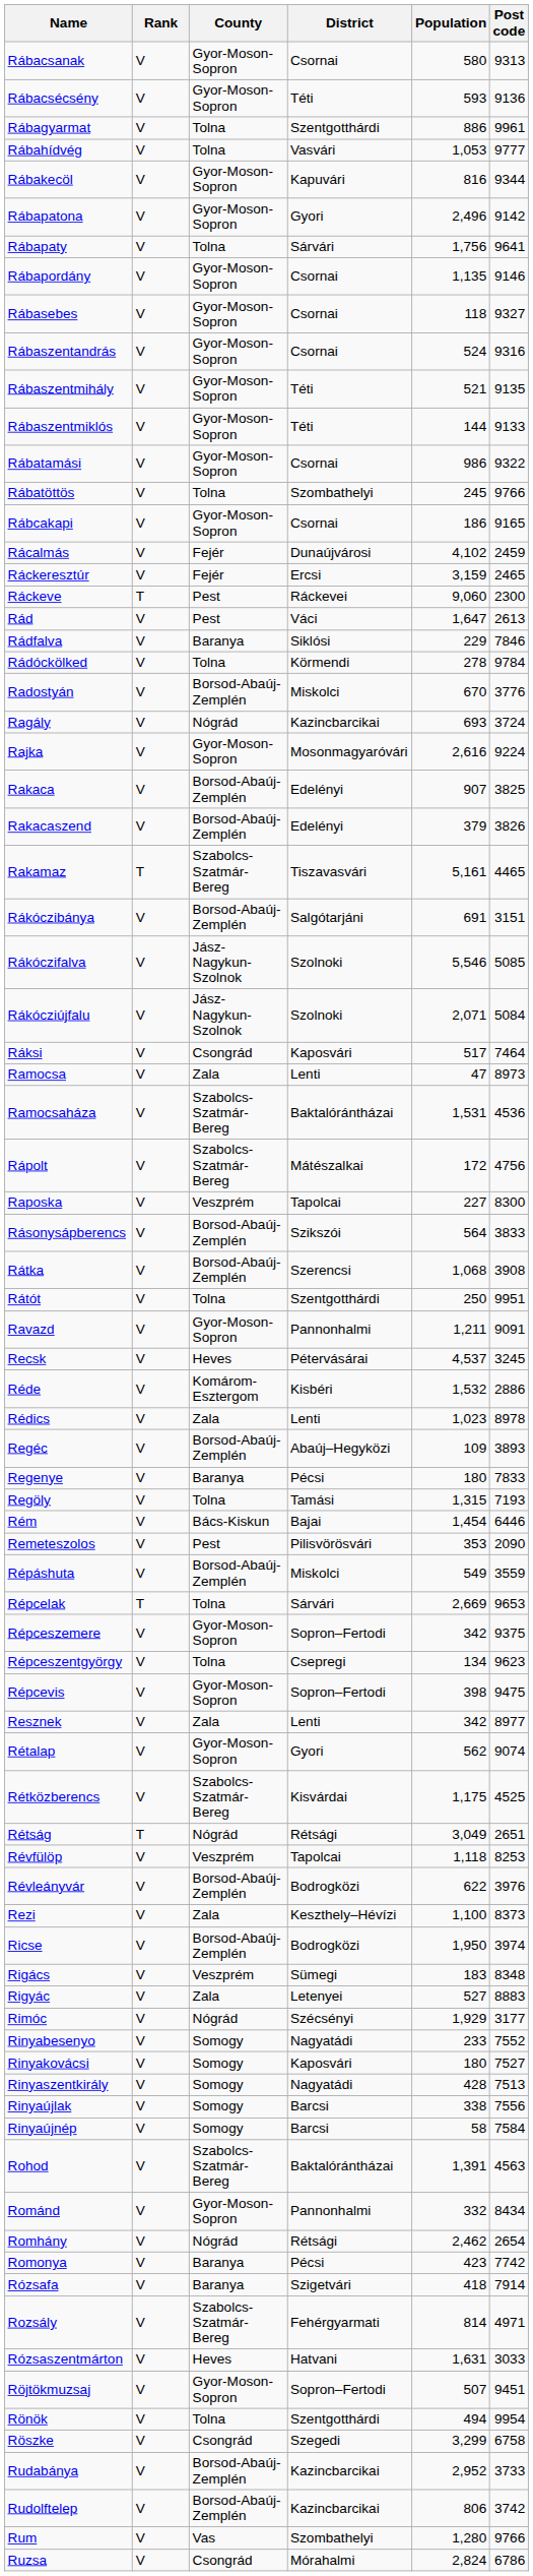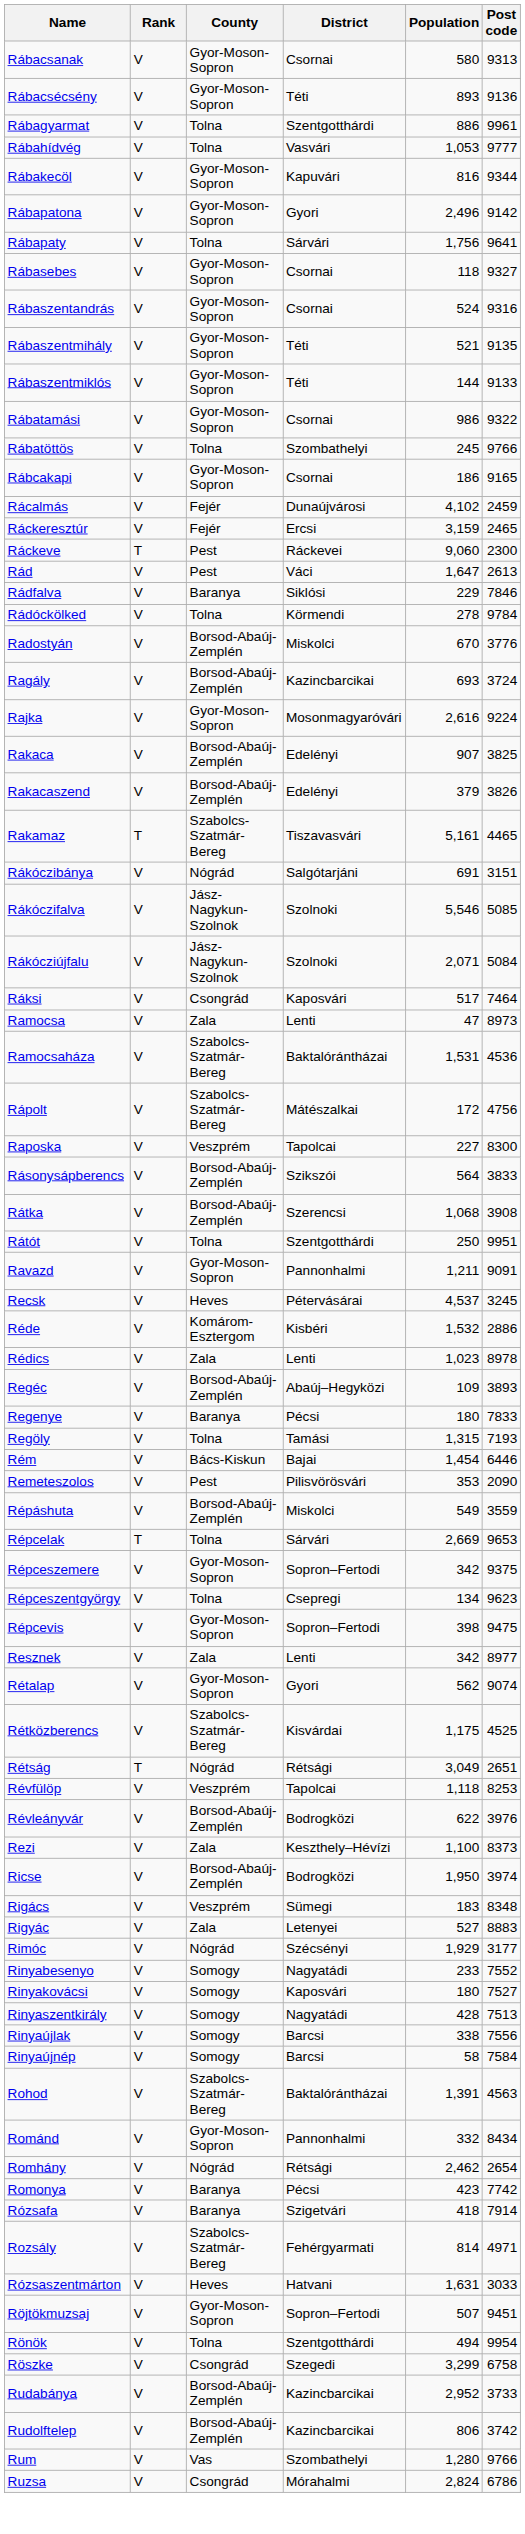 <table class=wikitable>
 <tr>
 <th width=150>Name</th>
 <th width=100>Rank</th>
 <th width=170>County</th>
 <th width=140>District</th>
 <th>Population</th>
 <th>Post code</th>
 </tr>
 <tr>
 <td><a href='#'>Rábacsanak</a></td>
 <td>V</td>
 <td>Gyor-Moson-Sopron</td>
 <td>Csornai</td>
 <td align=right>580</td>
 <td align=right>9313</td>
 </tr>
 <tr>
 <td><a href='#'>Rábacsécsény</a></td>
 <td>V</td>
 <td>Gyor-Moson-Sopron</td>
 <td>Téti</td>
-<td align=right>593</td>
+<td align=right>893</td>
 <td align=right>9136</td>
 </tr>
 <tr>
 <td><a href='#'>Rábagyarmat</a></td>
 <td>V</td>
 <td>Tolna</td>
 <td>Szentgotthárdi</td>
 <td align=right>886</td>
 <td align=right>9961</td>
 </tr>
 <tr>
 <td><a href='#'>Rábahídvég</a></td>
 <td>V</td>
 <td>Tolna</td>
 <td>Vasvári</td>
 <td align=right>1,053</td>
 <td align=right>9777</td>
 </tr>
 <tr>
 <td><a href='#'>Rábakecöl</a></td>
 <td>V</td>
 <td>Gyor-Moson-Sopron</td>
 <td>Kapuvári</td>
 <td align=right>816</td>
 <td align=right>9344</td>
 </tr>
 <tr>
 <td><a href='#'>Rábapatona</a></td>
 <td>V</td>
 <td>Gyor-Moson-Sopron</td>
 <td>Gyori</td>
 <td align=right>2,496</td>
 <td align=right>9142</td>
 </tr>
 <tr>
 <td><a href='#'>Rábapaty</a></td>
 <td>V</td>
 <td>Tolna</td>
 <td>Sárvári</td>
 <td align=right>1,756</td>
 <td align=right>9641</td>
-</tr>
-<tr>
-<td><a href='#'>Rábapordány</a></td>
-<td>V</td>
-<td>Gyor-Moson-Sopron</td>
-<td>Csornai</td>
-<td align=right>1,135</td>
-<td align=right>9146</td>
 </tr>
 <tr>
 <td><a href='#'>Rábasebes</a></td>
 <td>V</td>
 <td>Gyor-Moson-Sopron</td>
 <td>Csornai</td>
 <td align=right>118</td>
 <td align=right>9327</td>
 </tr>
 <tr>
 <td><a href='#'>Rábaszentandrás</a></td>
 <td>V</td>
 <td>Gyor-Moson-Sopron</td>
 <td>Csornai</td>
 <td align=right>524</td>
 <td align=right>9316</td>
 </tr>
 <tr>
 <td><a href='#'>Rábaszentmihály</a></td>
 <td>V</td>
 <td>Gyor-Moson-Sopron</td>
 <td>Téti</td>
 <td align=right>521</td>
 <td align=right>9135</td>
 </tr>
 <tr>
 <td><a href='#'>Rábaszentmiklós</a></td>
 <td>V</td>
 <td>Gyor-Moson-Sopron</td>
 <td>Téti</td>
 <td align=right>144</td>
 <td align=right>9133</td>
 </tr>
 <tr>
 <td><a href='#'>Rábatamási</a></td>
 <td>V</td>
 <td>Gyor-Moson-Sopron</td>
 <td>Csornai</td>
 <td align=right>986</td>
 <td align=right>9322</td>
 </tr>
 <tr>
 <td><a href='#'>Rábatöttös</a></td>
 <td>V</td>
 <td>Tolna</td>
 <td>Szombathelyi</td>
 <td align=right>245</td>
 <td align=right>9766</td>
 </tr>
 <tr>
 <td><a href='#'>Rábcakapi</a></td>
 <td>V</td>
 <td>Gyor-Moson-Sopron</td>
 <td>Csornai</td>
 <td align=right>186</td>
 <td align=right>9165</td>
 </tr>
 <tr>
 <td><a href='#'>Rácalmás</a></td>
 <td>V</td>
 <td>Fejér</td>
 <td>Dunaújvárosi</td>
 <td align=right>4,102</td>
 <td align=right>2459</td>
 </tr>
 <tr>
 <td><a href='#'>Ráckeresztúr</a></td>
 <td>V</td>
 <td>Fejér</td>
 <td>Ercsi</td>
 <td align=right>3,159</td>
 <td align=right>2465</td>
 </tr>
 <tr>
 <td><a href='#'>Ráckeve</a></td>
 <td>T</td>
 <td>Pest</td>
 <td>Ráckevei</td>
 <td align=right>9,060</td>
 <td align=right>2300</td>
 </tr>
 <tr>
 <td><a href='#'>Rád</a></td>
 <td>V</td>
 <td>Pest</td>
 <td>Váci</td>
 <td align=right>1,647</td>
 <td align=right>2613</td>
 </tr>
 <tr>
 <td><a href='#'>Rádfalva</a></td>
 <td>V</td>
 <td>Baranya</td>
 <td>Siklósi</td>
 <td align=right>229</td>
 <td align=right>7846</td>
 </tr>
 <tr>
 <td><a href='#'>Rádóckölked</a></td>
 <td>V</td>
 <td>Tolna</td>
 <td>Körmendi</td>
 <td align=right>278</td>
 <td align=right>9784</td>
 </tr>
 <tr>
 <td><a href='#'>Radostyán</a></td>
 <td>V</td>
 <td>Borsod-Abaúj-Zemplén</td>
 <td>Miskolci</td>
 <td align=right>670</td>
 <td align=right>3776</td>
 </tr>
 <tr>
 <td><a href='#'>Ragály</a></td>
 <td>V</td>
-<td>Nógrád</td>
+<td>Borsod-Abaúj-Zemplén</td>
 <td>Kazincbarcikai</td>
 <td align=right>693</td>
 <td align=right>3724</td>
 </tr>
 <tr>
 <td><a href='#'>Rajka</a></td>
 <td>V</td>
 <td>Gyor-Moson-Sopron</td>
 <td>Mosonmagyaróvári</td>
 <td align=right>2,616</td>
 <td align=right>9224</td>
 </tr>
 <tr>
 <td><a href='#'>Rakaca</a></td>
 <td>V</td>
 <td>Borsod-Abaúj-Zemplén</td>
 <td>Edelényi</td>
 <td align=right>907</td>
 <td align=right>3825</td>
 </tr>
 <tr>
 <td><a href='#'>Rakacaszend</a></td>
 <td>V</td>
 <td>Borsod-Abaúj-Zemplén</td>
 <td>Edelényi</td>
 <td align=right>379</td>
 <td align=right>3826</td>
 </tr>
 <tr>
 <td><a href='#'>Rakamaz</a></td>
 <td>T</td>
 <td>Szabolcs-Szatmár-Bereg</td>
 <td>Tiszavasvári</td>
 <td align=right>5,161</td>
 <td align=right>4465</td>
 </tr>
 <tr>
 <td><a href='#'>Rákóczibánya</a></td>
 <td>V</td>
-<td>Borsod-Abaúj-Zemplén</td>
+<td>Nógrád</td>
 <td>Salgótarjáni</td>
 <td align=right>691</td>
 <td align=right>3151</td>
 </tr>
 <tr>
 <td><a href='#'>Rákóczifalva</a></td>
 <td>V</td>
 <td>Jász-Nagykun-Szolnok</td>
 <td>Szolnoki</td>
 <td align=right>5,546</td>
 <td align=right>5085</td>
 </tr>
 <tr>
 <td><a href='#'>Rákócziújfalu</a></td>
 <td>V</td>
 <td>Jász-Nagykun-Szolnok</td>
 <td>Szolnoki</td>
 <td align=right>2,071</td>
 <td align=right>5084</td>
 </tr>
 <tr>
 <td><a href='#'>Ráksi</a></td>
 <td>V</td>
 <td>Csongrád</td>
 <td>Kaposvári</td>
 <td align=right>517</td>
 <td align=right>7464</td>
 </tr>
 <tr>
 <td><a href='#'>Ramocsa</a></td>
 <td>V</td>
 <td>Zala</td>
 <td>Lenti</td>
 <td align=right>47</td>
 <td align=right>8973</td>
 </tr>
 <tr>
 <td><a href='#'>Ramocsaháza</a></td>
 <td>V</td>
 <td>Szabolcs-Szatmár-Bereg</td>
 <td>Baktalórántházai</td>
 <td align=right>1,531</td>
 <td align=right>4536</td>
 </tr>
 <tr>
 <td><a href='#'>Rápolt</a></td>
 <td>V</td>
 <td>Szabolcs-Szatmár-Bereg</td>
 <td>Mátészalkai</td>
 <td align=right>172</td>
 <td align=right>4756</td>
 </tr>
 <tr>
 <td><a href='#'>Raposka</a></td>
 <td>V</td>
 <td>Veszprém</td>
 <td>Tapolcai</td>
 <td align=right>227</td>
 <td align=right>8300</td>
 </tr>
 <tr>
 <td><a href='#'>Rásonysápberencs</a></td>
 <td>V</td>
 <td>Borsod-Abaúj-Zemplén</td>
 <td>Szikszói</td>
 <td align=right>564</td>
 <td align=right>3833</td>
 </tr>
 <tr>
 <td><a href='#'>Rátka</a></td>
 <td>V</td>
 <td>Borsod-Abaúj-Zemplén</td>
 <td>Szerencsi</td>
 <td align=right>1,068</td>
 <td align=right>3908</td>
 </tr>
 <tr>
 <td><a href='#'>Rátót</a></td>
 <td>V</td>
 <td>Tolna</td>
 <td>Szentgotthárdi</td>
 <td align=right>250</td>
 <td align=right>9951</td>
 </tr>
 <tr>
 <td><a href='#'>Ravazd</a></td>
 <td>V</td>
 <td>Gyor-Moson-Sopron</td>
 <td>Pannonhalmi</td>
 <td align=right>1,211</td>
 <td align=right>9091</td>
 </tr>
 <tr>
 <td><a href='#'>Recsk</a></td>
 <td>V</td>
 <td>Heves</td>
 <td>Pétervásárai</td>
 <td align=right>4,537</td>
 <td align=right>3245</td>
 </tr>
 <tr>
 <td><a href='#'>Réde</a></td>
 <td>V</td>
 <td>Komárom-Esztergom</td>
 <td>Kisbéri</td>
 <td align=right>1,532</td>
 <td align=right>2886</td>
 </tr>
 <tr>
 <td><a href='#'>Rédics</a></td>
 <td>V</td>
 <td>Zala</td>
 <td>Lenti</td>
 <td align=right>1,023</td>
 <td align=right>8978</td>
 </tr>
 <tr>
 <td><a href='#'>Regéc</a></td>
 <td>V</td>
 <td>Borsod-Abaúj-Zemplén</td>
 <td>Abaúj–Hegyközi</td>
 <td align=right>109</td>
 <td align=right>3893</td>
 </tr>
 <tr>
 <td><a href='#'>Regenye</a></td>
 <td>V</td>
 <td>Baranya</td>
 <td>Pécsi</td>
 <td align=right>180</td>
 <td align=right>7833</td>
 </tr>
 <tr>
 <td><a href='#'>Regöly</a></td>
 <td>V</td>
 <td>Tolna</td>
 <td>Tamási</td>
 <td align=right>1,315</td>
 <td align=right>7193</td>
 </tr>
 <tr>
 <td><a href='#'>Rém</a></td>
 <td>V</td>
 <td>Bács-Kiskun</td>
 <td>Bajai</td>
 <td align=right>1,454</td>
 <td align=right>6446</td>
 </tr>
 <tr>
 <td><a href='#'>Remeteszolos</a></td>
 <td>V</td>
 <td>Pest</td>
 <td>Pilisvörösvári</td>
 <td align=right>353</td>
 <td align=right>2090</td>
 </tr>
 <tr>
 <td><a href='#'>Répáshuta</a></td>
 <td>V</td>
 <td>Borsod-Abaúj-Zemplén</td>
 <td>Miskolci</td>
 <td align=right>549</td>
 <td align=right>3559</td>
 </tr>
 <tr>
 <td><a href='#'>Répcelak</a></td>
 <td>T</td>
 <td>Tolna</td>
 <td>Sárvári</td>
 <td align=right>2,669</td>
 <td align=right>9653</td>
 </tr>
 <tr>
 <td><a href='#'>Répceszemere</a></td>
 <td>V</td>
 <td>Gyor-Moson-Sopron</td>
 <td>Sopron–Fertodi</td>
 <td align=right>342</td>
 <td align=right>9375</td>
 </tr>
 <tr>
 <td><a href='#'>Répceszentgyörgy</a></td>
 <td>V</td>
 <td>Tolna</td>
 <td>Csepregi</td>
 <td align=right>134</td>
 <td align=right>9623</td>
 </tr>
 <tr>
 <td><a href='#'>Répcevis</a></td>
 <td>V</td>
 <td>Gyor-Moson-Sopron</td>
 <td>Sopron–Fertodi</td>
 <td align=right>398</td>
 <td align=right>9475</td>
 </tr>
 <tr>
 <td><a href='#'>Resznek</a></td>
 <td>V</td>
 <td>Zala</td>
 <td>Lenti</td>
 <td align=right>342</td>
 <td align=right>8977</td>
 </tr>
 <tr>
 <td><a href='#'>Rétalap</a></td>
 <td>V</td>
 <td>Gyor-Moson-Sopron</td>
 <td>Gyori</td>
 <td align=right>562</td>
 <td align=right>9074</td>
 </tr>
 <tr>
 <td><a href='#'>Rétközberencs</a></td>
 <td>V</td>
 <td>Szabolcs-Szatmár-Bereg</td>
 <td>Kisvárdai</td>
 <td align=right>1,175</td>
 <td align=right>4525</td>
 </tr>
 <tr>
 <td><a href='#'>Rétság</a></td>
 <td>T</td>
 <td>Nógrád</td>
 <td>Rétsági</td>
 <td align=right>3,049</td>
 <td align=right>2651</td>
 </tr>
 <tr>
 <td><a href='#'>Révfülöp</a></td>
 <td>V</td>
 <td>Veszprém</td>
 <td>Tapolcai</td>
 <td align=right>1,118</td>
 <td align=right>8253</td>
 </tr>
 <tr>
 <td><a href='#'>Révleányvár</a></td>
 <td>V</td>
 <td>Borsod-Abaúj-Zemplén</td>
 <td>Bodrogközi</td>
 <td align=right>622</td>
 <td align=right>3976</td>
 </tr>
 <tr>
 <td><a href='#'>Rezi</a></td>
 <td>V</td>
 <td>Zala</td>
 <td>Keszthely–Hévízi</td>
 <td align=right>1,100</td>
 <td align=right>8373</td>
 </tr>
 <tr>
 <td><a href='#'>Ricse</a></td>
 <td>V</td>
 <td>Borsod-Abaúj-Zemplén</td>
 <td>Bodrogközi</td>
 <td align=right>1,950</td>
 <td align=right>3974</td>
 </tr>
 <tr>
 <td><a href='#'>Rigács</a></td>
 <td>V</td>
 <td>Veszprém</td>
 <td>Sümegi</td>
 <td align=right>183</td>
 <td align=right>8348</td>
 </tr>
 <tr>
 <td><a href='#'>Rigyác</a></td>
 <td>V</td>
 <td>Zala</td>
 <td>Letenyei</td>
 <td align=right>527</td>
 <td align=right>8883</td>
 </tr>
 <tr>
 <td><a href='#'>Rimóc</a></td>
 <td>V</td>
 <td>Nógrád</td>
 <td>Szécsényi</td>
 <td align=right>1,929</td>
 <td align=right>3177</td>
 </tr>
 <tr>
 <td><a href='#'>Rinyabesenyo</a></td>
 <td>V</td>
 <td>Somogy</td>
 <td>Nagyatádi</td>
 <td align=right>233</td>
 <td align=right>7552</td>
 </tr>
 <tr>
 <td><a href='#'>Rinyakovácsi</a></td>
 <td>V</td>
 <td>Somogy</td>
 <td>Kaposvári</td>
 <td align=right>180</td>
 <td align=right>7527</td>
 </tr>
 <tr>
 <td><a href='#'>Rinyaszentkirály</a></td>
 <td>V</td>
 <td>Somogy</td>
 <td>Nagyatádi</td>
 <td align=right>428</td>
 <td align=right>7513</td>
 </tr>
 <tr>
 <td><a href='#'>Rinyaújlak</a></td>
 <td>V</td>
 <td>Somogy</td>
 <td>Barcsi</td>
 <td align=right>338</td>
 <td align=right>7556</td>
 </tr>
 <tr>
 <td><a href='#'>Rinyaújnép</a></td>
 <td>V</td>
 <td>Somogy</td>
 <td>Barcsi</td>
 <td align=right>58</td>
 <td align=right>7584</td>
 </tr>
 <tr>
 <td><a href='#'>Rohod</a></td>
 <td>V</td>
 <td>Szabolcs-Szatmár-Bereg</td>
 <td>Baktalórántházai</td>
 <td align=right>1,391</td>
 <td align=right>4563</td>
 </tr>
 <tr>
 <td><a href='#'>Románd</a></td>
 <td>V</td>
 <td>Gyor-Moson-Sopron</td>
 <td>Pannonhalmi</td>
 <td align=right>332</td>
 <td align=right>8434</td>
 </tr>
 <tr>
 <td><a href='#'>Romhány</a></td>
 <td>V</td>
 <td>Nógrád</td>
 <td>Rétsági</td>
 <td align=right>2,462</td>
 <td align=right>2654</td>
 </tr>
 <tr>
 <td><a href='#'>Romonya</a></td>
 <td>V</td>
 <td>Baranya</td>
 <td>Pécsi</td>
 <td align=right>423</td>
 <td align=right>7742</td>
 </tr>
 <tr>
 <td><a href='#'>Rózsafa</a></td>
 <td>V</td>
 <td>Baranya</td>
 <td>Szigetvári</td>
 <td align=right>418</td>
 <td align=right>7914</td>
 </tr>
 <tr>
 <td><a href='#'>Rozsály</a></td>
 <td>V</td>
 <td>Szabolcs-Szatmár-Bereg</td>
 <td>Fehérgyarmati</td>
 <td align=right>814</td>
 <td align=right>4971</td>
 </tr>
 <tr>
 <td><a href='#'>Rózsaszentmárton</a></td>
 <td>V</td>
 <td>Heves</td>
 <td>Hatvani</td>
 <td align=right>1,631</td>
 <td align=right>3033</td>
 </tr>
 <tr>
 <td><a href='#'>Röjtökmuzsaj</a></td>
 <td>V</td>
 <td>Gyor-Moson-Sopron</td>
 <td>Sopron–Fertodi</td>
 <td align=right>507</td>
 <td align=right>9451</td>
 </tr>
 <tr>
 <td><a href='#'>Rönök</a></td>
 <td>V</td>
 <td>Tolna</td>
 <td>Szentgotthárdi</td>
 <td align=right>494</td>
 <td align=right>9954</td>
 </tr>
 <tr>
 <td><a href='#'>Röszke</a></td>
 <td>V</td>
 <td>Csongrád</td>
 <td>Szegedi</td>
 <td align=right>3,299</td>
 <td align=right>6758</td>
 </tr>
 <tr>
 <td><a href='#'>Rudabánya</a></td>
 <td>V</td>
 <td>Borsod-Abaúj-Zemplén</td>
 <td>Kazincbarcikai</td>
 <td align=right>2,952</td>
 <td align=right>3733</td>
 </tr>
 <tr>
 <td><a href='#'>Rudolftelep</a></td>
 <td>V</td>
 <td>Borsod-Abaúj-Zemplén</td>
 <td>Kazincbarcikai</td>
 <td align=right>806</td>
 <td align=right>3742</td>
 </tr>
 <tr>
 <td><a href='#'>Rum</a></td>
 <td>V</td>
 <td>Vas</td>
 <td>Szombathelyi</td>
 <td align=right>1,280</td>
 <td align=right>9766</td>
 </tr>
 <tr>
 <td><a href='#'>Ruzsa</a></td>
 <td>V</td>
 <td>Csongrád</td>
 <td>Mórahalmi</td>
 <td align=right>2,824</td>
 <td align=right>6786</td>
 </tr>
 </table>
